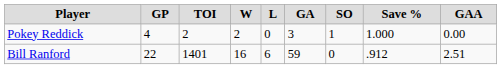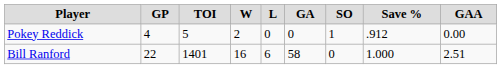 <table class="wikitable" style="width:50%;">
 <tr style="text-align:center; background:#ddd;">
 <td><strong>Player</strong></td>
 <td><strong>GP</strong></td>
 <td><strong>TOI</strong></td>
 <td><strong>W</strong></td>
 <td><strong>L</strong></td>
 <td><strong>GA</strong></td>
 <td><strong>SO</strong></td>
 <td><strong>Save %</strong></td>
 <td><strong>GAA</strong></td>
 </tr>
 <tr>
 <td><a href='#'>Pokey Reddick</a></td>
 <td>4</td>
-<td>2</td>
+<td>5</td>
 <td>2</td>
 <td>0</td>
-<td>3</td>
+<td>0</td>
 <td>1</td>
-<td>1.000</td>
+<td>.912</td>
 <td>0.00</td>
 </tr>
 <tr>
 <td><a href='#'>Bill Ranford</a></td>
 <td>22</td>
 <td>1401</td>
 <td>16</td>
 <td>6</td>
-<td>59</td>
+<td>58</td>
 <td>0</td>
-<td>.912</td>
+<td>1.000</td>
 <td>2.51</td>
 </tr>
 </table>
